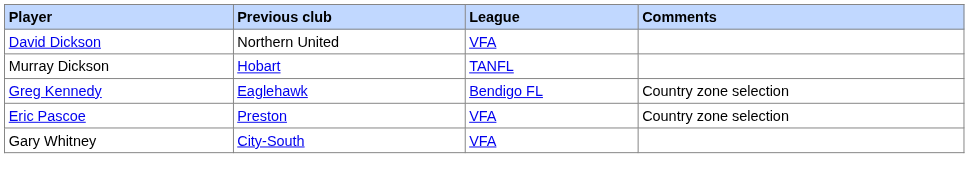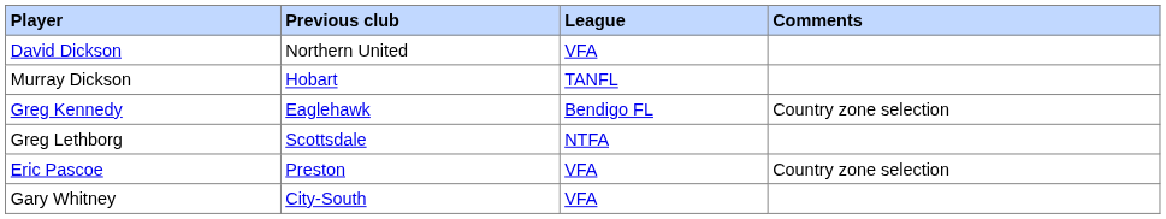 <table border="1" cellpadding="4" cellspacing="0"  style="text-align:left; font-size:95%; border-collapse:collapse; width:80%;">
 <tr style="background:#C1D8FF;">
 <th>Player</th>
 <th>Previous club</th>
 <th>League</th>
 <th>Comments</th>
 </tr>
 <tr>
 <td> <a href='#'>David Dickson</a></td>
 <td>Northern United</td>
 <td><a href='#'>VFA</a></td>
 <td></td>
 </tr>
 <tr>
 <td> Murray Dickson</td>
 <td><a href='#'>Hobart</a></td>
 <td><a href='#'>TANFL</a></td>
 <td></td>
 </tr>
 <tr>
 <td> <a href='#'>Greg Kennedy</a></td>
 <td><a href='#'>Eaglehawk</a></td>
 <td><a href='#'>Bendigo FL</a></td>
 <td>Country zone selection</td>
 </tr>
 <tr>
+<td> Greg Lethborg</td>
+<td><a href='#'>Scottsdale</a></td>
+<td><a href='#'>NTFA</a></td>
+<td></td>
+</tr>
+<tr>
 <td> <a href='#'>Eric Pascoe</a></td>
 <td><a href='#'>Preston</a></td>
 <td><a href='#'>VFA</a></td>
 <td>Country zone selection</td>
 </tr>
 <tr>
 <td> Gary Whitney</td>
 <td><a href='#'>City-South</a></td>
 <td><a href='#'>VFA</a></td>
 <td></td>
 </tr>
 </table>
